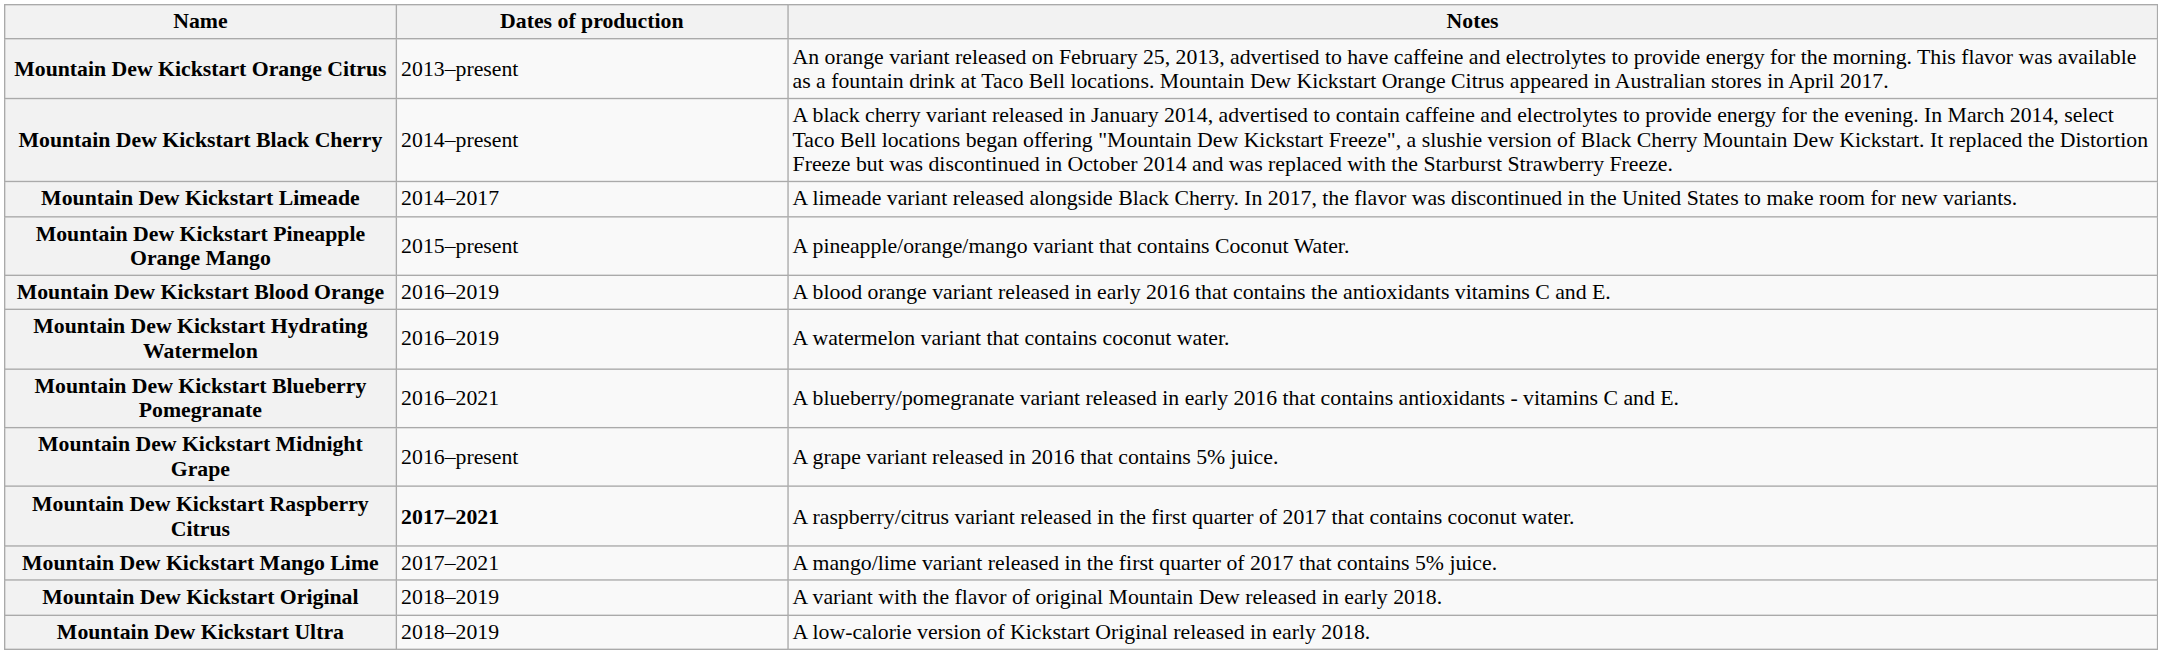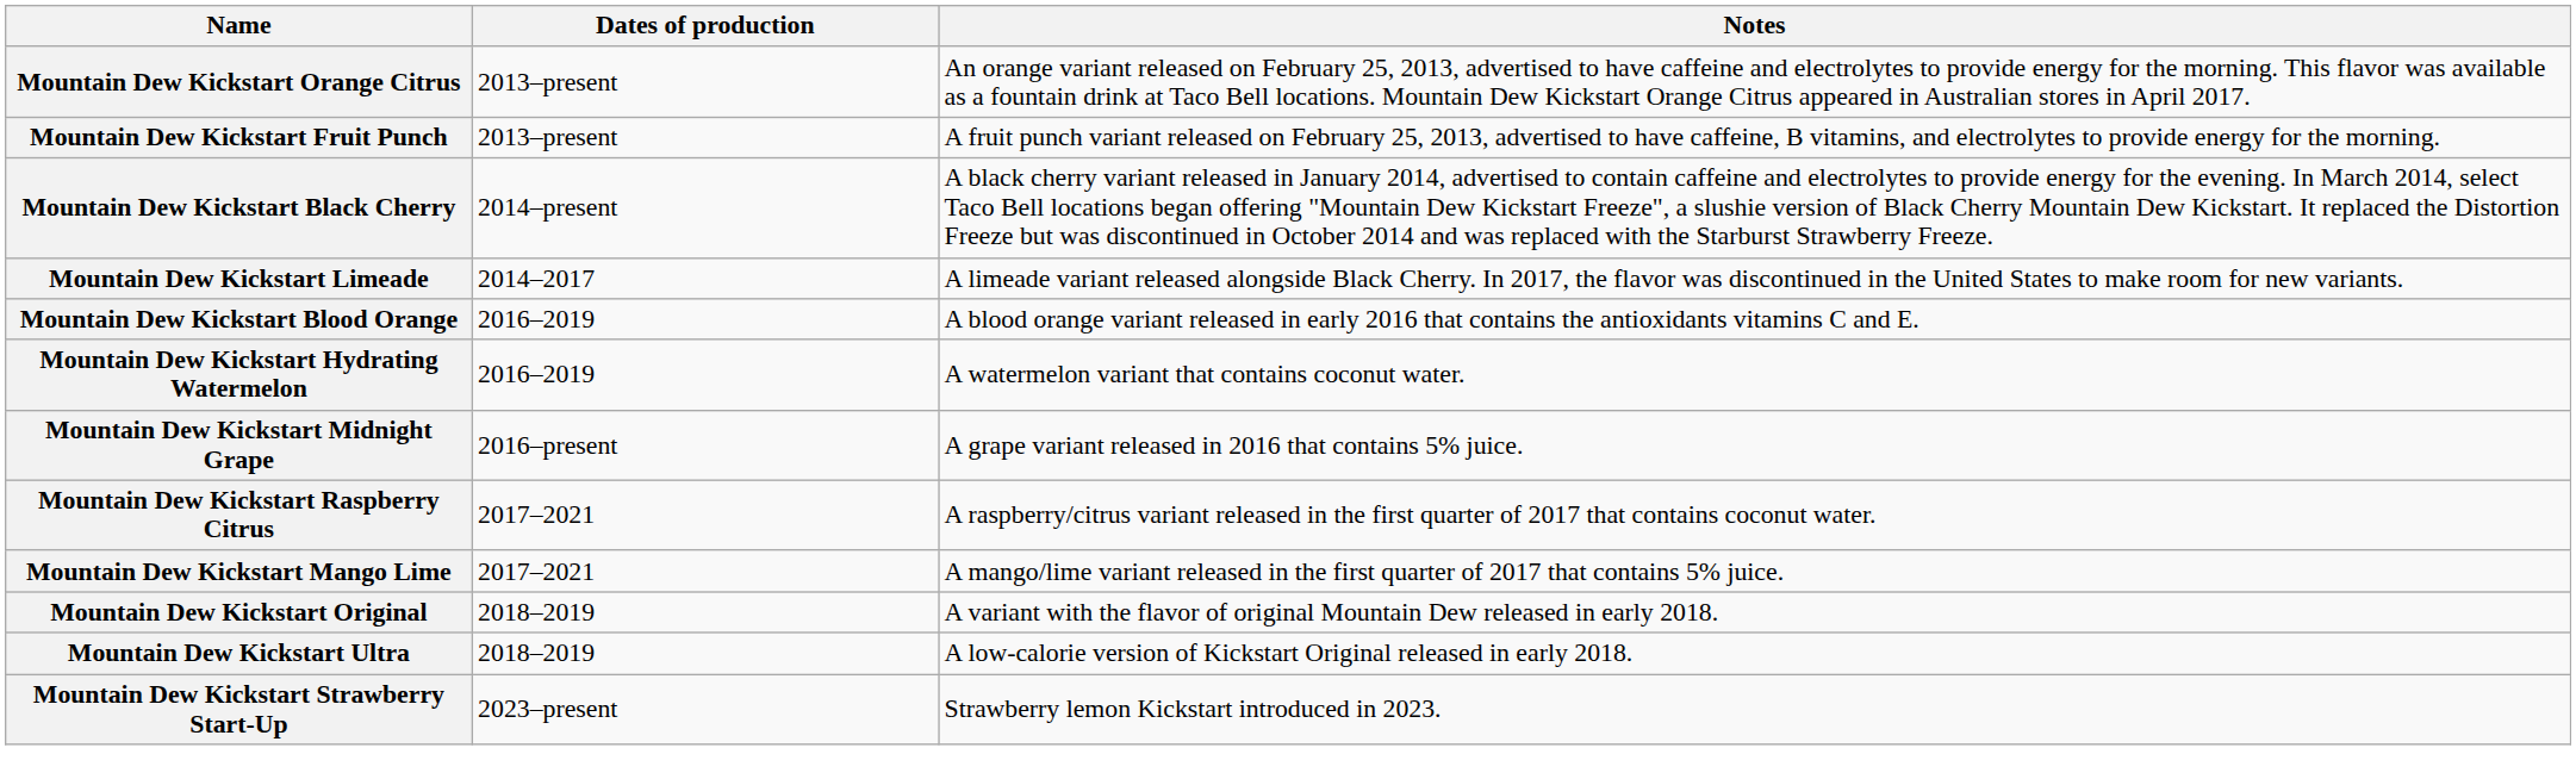 <table class="wikitable" style="text-align:left; width:100%;">
 <tr>
 <th style="width:10%;">Name</th>
 <th style="width:10%;">Dates of production</th>
 <th style="width:35%;">Notes</th>
 </tr>
 <tr>
 <th>Mountain Dew Kickstart Orange Citrus</th>
 <td>2013–present</td>
 <td>An orange variant released on February 25, 2013, advertised to have caffeine and electrolytes to provide energy for the morning. This flavor was available as a fountain drink at Taco Bell locations. Mountain Dew Kickstart Orange Citrus appeared in Australian stores in April 2017.</td>
 </tr>
 <tr>
+<th>Mountain Dew Kickstart Fruit Punch</th>
+<td>2013–present</td>
+<td>A fruit punch variant released on February 25, 2013, advertised to have caffeine, B vitamins, and electrolytes to provide energy for the morning.</td>
+</tr>
+<tr>
 <th>Mountain Dew Kickstart Black Cherry</th>
 <td>2014–present</td>
 <td>A black cherry variant released in January 2014, advertised to contain caffeine and electrolytes to provide energy for the evening. In March 2014, select Taco Bell locations began offering "Mountain Dew Kickstart Freeze", a slushie version of Black Cherry Mountain Dew Kickstart. It replaced the Distortion Freeze but was discontinued in October 2014 and was replaced with the Starburst Strawberry Freeze.</td>
 </tr>
 <tr>
 <th>Mountain Dew Kickstart Limeade</th>
 <td>2014–2017</td>
 <td>A limeade variant released alongside Black Cherry. In 2017, the flavor was discontinued in the United States to make room for new variants.</td>
-</tr>
-<tr>
-<th>Mountain Dew Kickstart Pineapple Orange Mango</th>
-<td>2015–present</td>
-<td>A pineapple/orange/mango variant that contains Coconut Water.</td>
 </tr>
 <tr>
 <th>Mountain Dew Kickstart Blood Orange</th>
 <td>2016–2019</td>
 <td>A blood orange variant released in early 2016 that contains the antioxidants vitamins C and E.</td>
 </tr>
 <tr>
 <th>Mountain Dew Kickstart Hydrating Watermelon</th>
 <td>2016–2019</td>
 <td>A watermelon variant that contains coconut water.</td>
 </tr>
 <tr>
-<th>Mountain Dew Kickstart Blueberry Pomegranate</th>
-<td>2016–2021</td>
-<td>A blueberry/pomegranate variant released in early 2016 that contains antioxidants - vitamins C and E.</td>
-</tr>
-<tr>
 <th>Mountain Dew Kickstart Midnight Grape</th>
 <td>2016–present</td>
 <td>A grape variant released in 2016 that contains 5% juice.</td>
 </tr>
 <tr>
 <th>Mountain Dew Kickstart Raspberry Citrus</th>
-<td><strong>2017–2021</strong></td>
+<td>2017–2021</td>
 <td>A raspberry/citrus variant released in the first quarter of 2017 that contains coconut water.</td>
 </tr>
 <tr>
 <th>Mountain Dew Kickstart Mango Lime</th>
 <td>2017–2021</td>
 <td>A mango/lime variant released in the first quarter of 2017 that contains 5% juice.</td>
 </tr>
 <tr>
 <th>Mountain Dew Kickstart Original</th>
 <td>2018–2019</td>
 <td>A variant with the flavor of original Mountain Dew released in early 2018.</td>
 </tr>
 <tr>
 <th>Mountain Dew Kickstart Ultra</th>
 <td>2018–2019</td>
 <td>A low-calorie version of Kickstart Original released in early 2018.</td>
 </tr>
+<tr>
+<th>Mountain Dew Kickstart Strawberry Start-Up</th>
+<td>2023–present</td>
+<td>Strawberry lemon Kickstart introduced in 2023.</td>
+</tr>
 </table>
